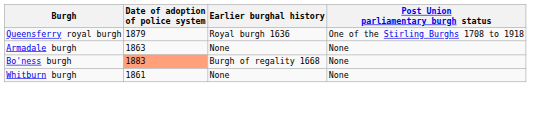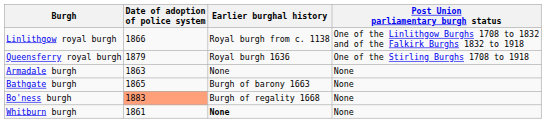 <table class="wikitable">
 <tr>
 <th>Burgh</th>
 <th>Date of adoption <br> of police system</th>
 <th>Earlier burghal history</th>
 <th><a href='#'>Post Union</a> <br> <a href='#'>parliamentary burgh</a> status</th>
+</tr>
+<tr>
+<td><a href='#'>Linlithgow</a> royal burgh</td>
+<td>1866</td>
+<td>Royal burgh from c. 1138</td>
+<td>One of the <a href='#'>Linlithgow Burghs</a> 1708 to 1832 <br> and of the <a href='#'>Falkirk Burghs</a> 1832 to 1918</td>
 </tr>
 <tr>
 <td><a href='#'>Queensferry</a> royal burgh</td>
 <td>1879</td>
 <td>Royal burgh 1636</td>
 <td>One of the <a href='#'>Stirling Burghs</a> 1708 to 1918</td>
 </tr>
 <tr>
 <td><a href='#'>Armadale</a> burgh</td>
 <td>1863</td>
 <td>None</td>
 <td>None</td>
 </tr>
 <tr>
+<td><a href='#'>Bathgate</a> burgh</td>
+<td>1865</td>
+<td>Burgh of barony 1663</td>
+<td>None</td>
+</tr>
+<tr>
 <td><a href='#'>Bo'ness</a> burgh</td>
 <td style="background: lightsalmon;">1883</td>
 <td>Burgh of regality 1668</td>
 <td>None</td>
 </tr>
 <tr>
 <td><a href='#'>Whitburn</a> burgh</td>
 <td>1861</td>
-<td>None</td>
+<td><strong>None</strong></td>
 <td>None</td>
 </tr>
 </table>
